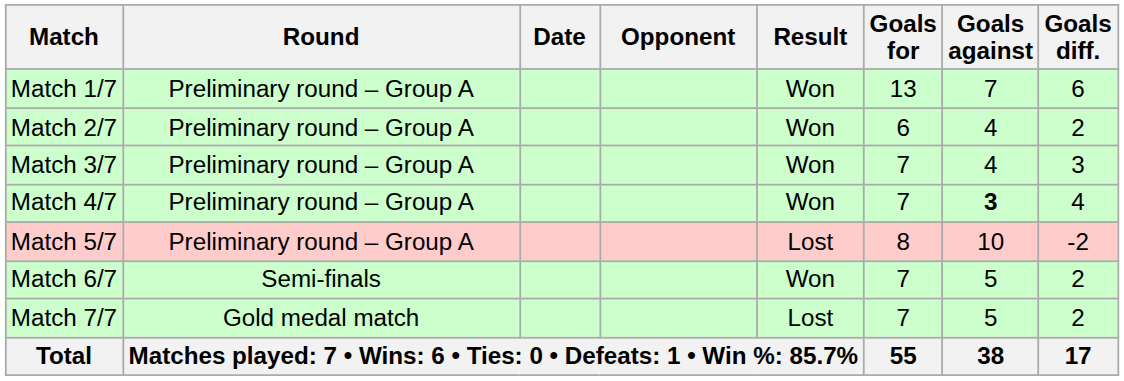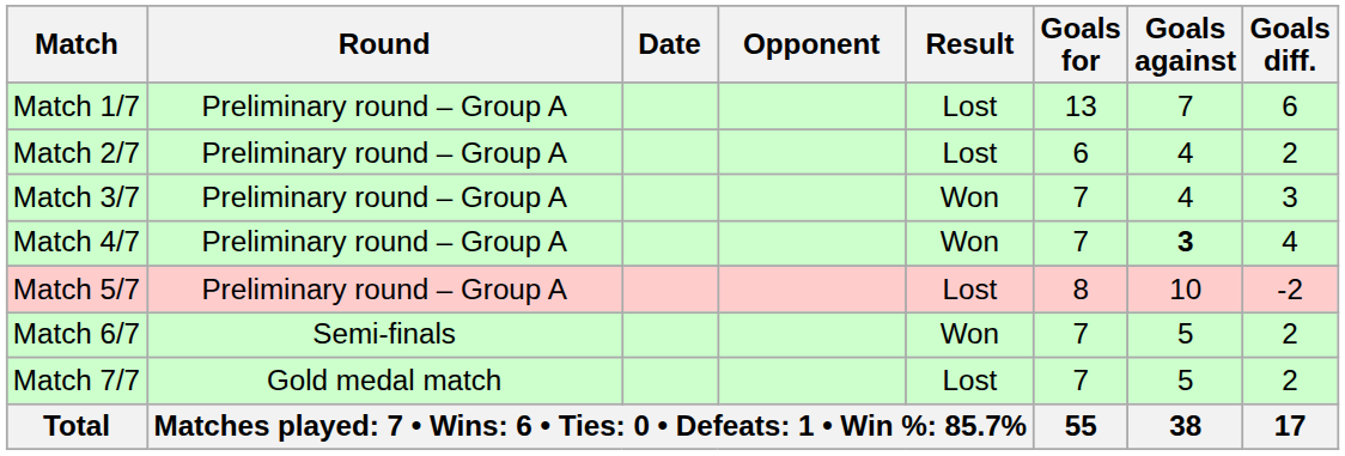 <table class="wikitable sortable" style="text-align: center; font-size: 85%; margin-left: 1em;">
 <tr>
 <th>Match</th>
 <th>Round</th>
 <th>Date</th>
 <th>Opponent</th>
 <th>Result</th>
 <th>Goals<br>for</th>
 <th>Goals<br>against</th>
 <th>Goals<br>diff.</th>
 </tr>
 <tr style="background-color: #ccffcc;">
 <td>Match 1/7</td>
 <td>Preliminary round – Group A</td>
 <td style="text-align: right;"></td>
 <td style="text-align: left;"></td>
-<td>Won</td>
+<td>Lost</td>
 <td>13</td>
 <td>7</td>
 <td>6</td>
 </tr>
 <tr style="background-color: #ccffcc;">
 <td>Match 2/7</td>
 <td>Preliminary round – Group A</td>
 <td style="text-align: right;"></td>
 <td style="text-align: left;"></td>
-<td>Won</td>
+<td>Lost</td>
 <td>6</td>
 <td>4</td>
 <td>2</td>
 </tr>
 <tr style="background-color: #ccffcc;">
 <td>Match 3/7</td>
 <td>Preliminary round – Group A</td>
 <td style="text-align: right;"></td>
 <td style="text-align: left;"></td>
 <td>Won</td>
 <td>7</td>
 <td>4</td>
 <td>3</td>
 </tr>
 <tr style="background-color: #ccffcc;">
 <td>Match 4/7</td>
 <td>Preliminary round – Group A</td>
 <td style="text-align: right;"></td>
 <td style="text-align: left;"></td>
 <td>Won</td>
 <td>7</td>
 <td><strong>3</strong></td>
 <td>4</td>
 </tr>
 <tr style="background-color: #ffcccc;">
 <td>Match 5/7</td>
 <td>Preliminary round – Group A</td>
 <td style="text-align: right;"></td>
 <td style="text-align: left;"></td>
 <td>Lost</td>
 <td>8</td>
 <td>10</td>
 <td>-2</td>
 </tr>
 <tr style="background-color: #ccffcc;">
 <td>Match 6/7</td>
 <td>Semi-finals</td>
 <td style="text-align: right;"></td>
 <td style="text-align: left;"></td>
 <td>Won</td>
 <td>7</td>
 <td>5</td>
 <td>2</td>
 </tr>
 <tr style="background-color: #ccffcc;">
 <td>Match 7/7</td>
 <td>Gold medal match</td>
 <td style="text-align: right;"></td>
 <td style="text-align: left;"></td>
 <td>Lost</td>
 <td>7</td>
 <td>5</td>
 <td>2</td>
 </tr>
 <tr>
 <th>Total</th>
 <th colspan="4">Matches played: 7 • Wins: 6 • Ties: 0 • Defeats: 1 • Win %: 85.7%</th>
 <th>55</th>
 <th>38</th>
 <th>17</th>
 </tr>
 </table>
